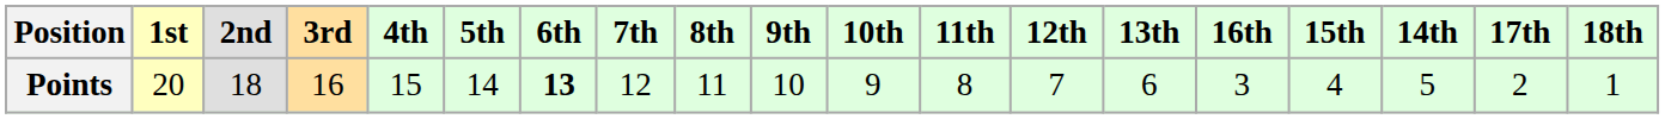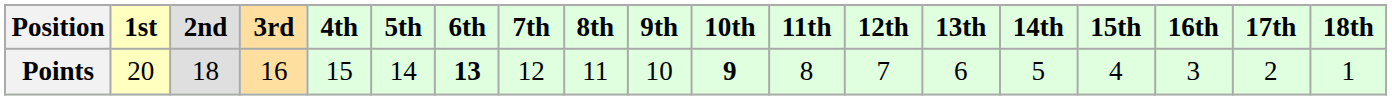 <table class="wikitable" style="font-size:85%; text-align:center; background:#DFFFDF;">
 <tr>
 <th>Position</th>
 <td style="background:#FFFFBF;"> <strong>1st</strong> </td>
 <td style="background:#DFDFDF;"> <strong>2nd</strong> </td>
 <td style="background:#FFDF9F;"> <strong>3rd</strong> </td>
 <td> <strong>4th</strong> </td>
 <td> <strong>5th</strong> </td>
 <td> <strong>6th</strong> </td>
 <td> <strong>7th</strong> </td>
 <td> <strong>8th</strong> </td>
 <td> <strong>9th</strong> </td>
 <td> <strong>10th</strong> </td>
 <td> <strong>11th</strong> </td>
 <td> <strong>12th</strong> </td>
 <td> <strong>13th</strong> </td>
+<td> <strong>14th</strong> </td>
+<td> <strong>15th</strong> </td>
 <td> <strong>16th</strong> </td>
-<td> <strong>15th</strong> </td>
-<td> <strong>14th</strong> </td>
 <td> <strong>17th</strong> </td>
 <td> <strong>18th</strong> </td>
 </tr>
 <tr>
 <th>Points</th>
 <td style="background:#FFFFBF;">20</td>
 <td style="background:#DFDFDF;">18</td>
 <td style="background:#FFDF9F;">16</td>
 <td>15</td>
 <td>14</td>
 <td><strong>13</strong></td>
 <td>12</td>
 <td>11</td>
 <td>10</td>
-<td>9</td>
+<td><strong>9</strong></td>
 <td>8</td>
 <td>7</td>
 <td>6</td>
+<td>5</td>
+<td>4</td>
 <td>3</td>
-<td>4</td>
-<td>5</td>
 <td>2</td>
 <td>1</td>
 </tr>
 </table>
